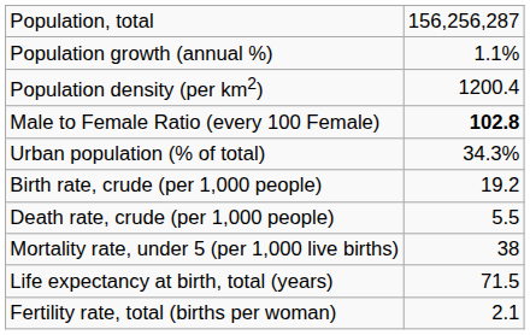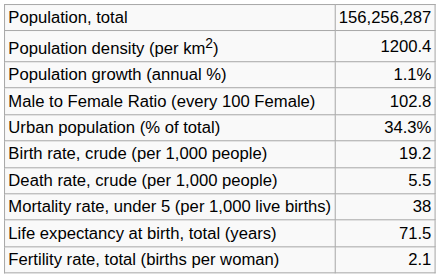 <table class="wikitable">
 <tr>
 <td>Population, total</td>
 <td style="text-align: right;">156,256,287</td>
 </tr>
 <tr>
+<td>Population density (per km<sup>2</sup>)</td>
+<td style="text-align: right;">1200.4</td>
+</tr>
+<tr>
 <td>Population growth (annual %)</td>
 <td style="text-align: right;">1.1%</td>
 </tr>
 <tr>
-<td>Population density (per km<sup>2</sup>)</td>
-<td style="text-align: right;">1200.4</td>
-</tr>
-<tr>
 <td>Male to Female Ratio (every 100 Female)</td>
-<td style="text-align: right;"><strong>102.8</strong></td>
+<td style="text-align: right;">102.8</td>
 </tr>
 <tr>
 <td>Urban population (% of total)</td>
 <td style="text-align: right;">34.3%</td>
 </tr>
 <tr>
 <td>Birth rate, crude (per 1,000 people)</td>
 <td style="text-align: right;">19.2</td>
 </tr>
 <tr>
 <td>Death rate, crude (per 1,000 people)</td>
 <td style="text-align: right;">5.5</td>
 </tr>
 <tr>
 <td>Mortality rate, under 5 (per 1,000 live births)</td>
 <td style="text-align: right;">38</td>
 </tr>
 <tr>
 <td>Life expectancy at birth, total (years)</td>
 <td style="text-align: right;">71.5</td>
 </tr>
 <tr>
 <td>Fertility rate, total (births per woman)</td>
 <td style="text-align: right;">2.1</td>
 </tr>
 </table>
